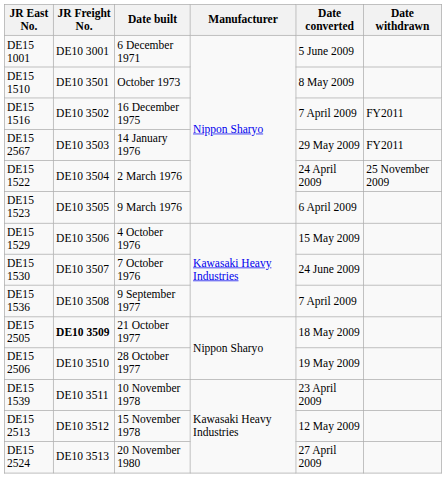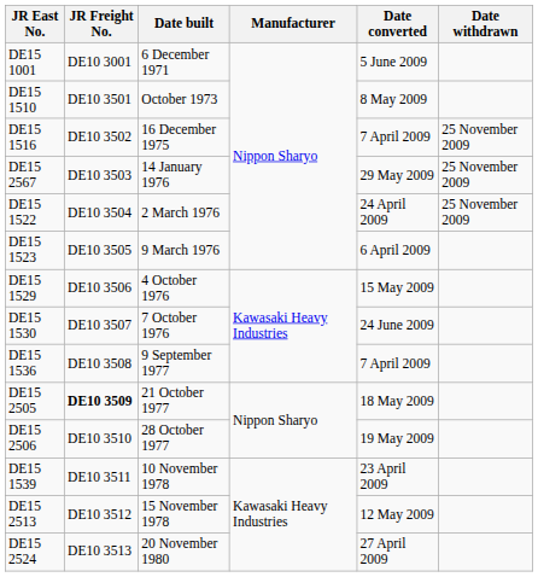 <table class="wikitable">
 <tr>
 <th>JR East No.</th>
 <th>JR Freight No.</th>
 <th>Date built</th>
 <th>Manufacturer</th>
 <th>Date converted</th>
 <th>Date withdrawn</th>
 </tr>
 <tr>
 <td>DE15 1001</td>
 <td>DE10 3001</td>
 <td>6 December 1971</td>
 <td rowspan="6"><a href='#'>Nippon Sharyo</a></td>
 <td>5 June 2009</td>
 <td></td>
 </tr>
 <tr>
 <td>DE15 1510</td>
 <td>DE10 3501</td>
 <td>October 1973</td>
 <td>8 May 2009</td>
 <td></td>
 </tr>
 <tr>
 <td>DE15 1516</td>
 <td>DE10 3502</td>
 <td>16 December 1975</td>
 <td>7 April 2009</td>
-<td>FY2011</td>
+<td>25 November 2009</td>
 </tr>
 <tr>
 <td>DE15 2567</td>
 <td>DE10 3503</td>
 <td>14 January 1976</td>
 <td>29 May 2009</td>
-<td>FY2011</td>
+<td>25 November 2009</td>
 </tr>
 <tr>
 <td>DE15 1522</td>
 <td>DE10 3504</td>
 <td>2 March 1976</td>
 <td>24 April 2009</td>
 <td>25 November 2009</td>
 </tr>
 <tr>
 <td>DE15 1523</td>
 <td>DE10 3505</td>
 <td>9 March 1976</td>
 <td>6 April 2009</td>
 <td></td>
 </tr>
 <tr>
 <td>DE15 1529</td>
 <td>DE10 3506</td>
 <td>4 October 1976</td>
 <td rowspan="3"><a href='#'>Kawasaki Heavy Industries</a></td>
 <td>15 May 2009</td>
 <td></td>
 </tr>
 <tr>
 <td>DE15 1530</td>
 <td>DE10 3507</td>
 <td>7 October 1976</td>
 <td>24 June 2009</td>
 <td></td>
 </tr>
 <tr>
 <td>DE15 1536</td>
 <td>DE10 3508</td>
 <td>9 September 1977</td>
 <td>7 April 2009</td>
 <td></td>
 </tr>
 <tr>
 <td>DE15 2505</td>
 <td><strong>DE10 3509</strong></td>
 <td>21 October 1977</td>
 <td rowspan="2">Nippon Sharyo</td>
 <td>18 May 2009</td>
 <td></td>
 </tr>
 <tr>
 <td>DE15 2506</td>
 <td>DE10 3510</td>
 <td>28 October 1977</td>
 <td>19 May 2009</td>
 <td></td>
 </tr>
 <tr>
 <td>DE15 1539</td>
 <td>DE10 3511</td>
 <td>10 November 1978</td>
 <td rowspan="3">Kawasaki Heavy Industries</td>
 <td>23 April 2009</td>
 <td></td>
 </tr>
 <tr>
 <td>DE15 2513</td>
 <td>DE10 3512</td>
 <td>15 November 1978</td>
 <td>12 May 2009</td>
 <td></td>
 </tr>
 <tr>
 <td>DE15 2524</td>
 <td>DE10 3513</td>
 <td>20 November 1980</td>
 <td>27 April 2009</td>
 <td></td>
 </tr>
 </table>
